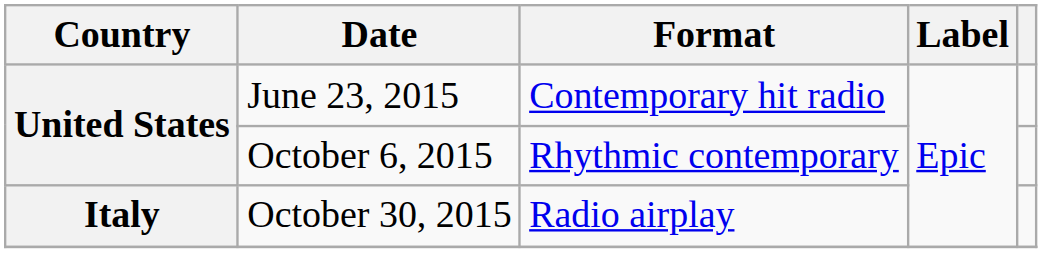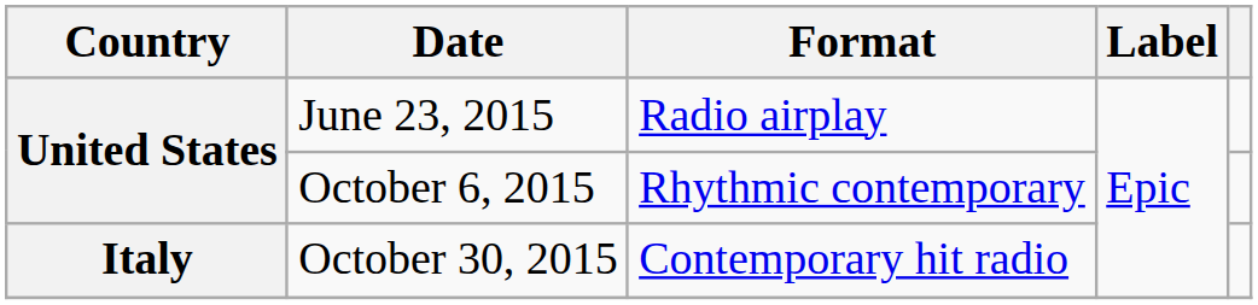 <table class="wikitable sortable plainrowheaders">
 <tr>
 <th>Country</th>
 <th>Date</th>
 <th>Format</th>
 <th>Label</th>
 <th></th>
 </tr>
 <tr>
 <th scope="row" rowspan="2">United States</th>
 <td>June 23, 2015</td>
-<td><a href='#'>Contemporary hit radio</a></td>
+<td><a href='#'>Radio airplay</a></td>
 <td rowspan="3"><a href='#'>Epic</a></td>
 <td align="center"></td>
 </tr>
 <tr>
 <td>October 6, 2015</td>
 <td><a href='#'>Rhythmic contemporary</a></td>
 <td align="center"></td>
 </tr>
 <tr>
 <th scope="row">Italy</th>
 <td>October 30, 2015</td>
-<td><a href='#'>Radio airplay</a></td>
+<td><a href='#'>Contemporary hit radio</a></td>
 <td align="center"></td>
 </tr>
 <tr>
 </tr>
 </table>
